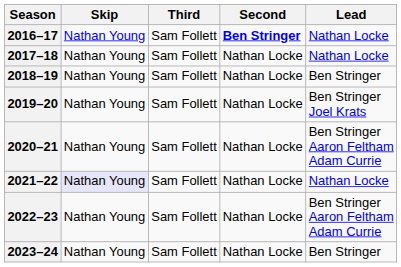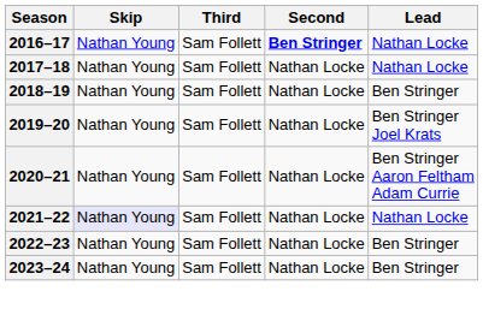 <table class="wikitable">
 <tr>
 <th scope="col">Season</th>
 <th scope="col">Skip</th>
 <th scope="col">Third</th>
 <th scope="col">Second</th>
 <th scope="col">Lead</th>
 </tr>
 <tr>
 <th scope="row">2016–17</th>
 <td><a href='#'>Nathan Young</a></td>
 <td>Sam Follett</td>
 <td><strong><a href='#'>Ben Stringer</a></strong></td>
 <td><a href='#'>Nathan Locke</a></td>
 </tr>
 <tr>
 <th scope="row">2017–18</th>
 <td>Nathan Young</td>
 <td>Sam Follett</td>
 <td>Nathan Locke</td>
 <td><a href='#'>Nathan Locke</a></td>
 </tr>
 <tr>
 <th scope="row">2018–19</th>
 <td>Nathan Young</td>
 <td>Sam Follett</td>
 <td>Nathan Locke</td>
 <td>Ben Stringer</td>
 </tr>
 <tr>
 <th scope="row">2019–20</th>
 <td>Nathan Young</td>
 <td>Sam Follett</td>
 <td>Nathan Locke</td>
 <td>Ben Stringer <br> <a href='#'>Joel Krats</a></td>
 </tr>
 <tr>
 <th scope="row">2020–21</th>
 <td>Nathan Young</td>
 <td>Sam Follett</td>
 <td>Nathan Locke</td>
 <td>Ben Stringer <br> <a href='#'>Aaron Feltham</a> <br> <a href='#'>Adam Currie</a></td>
 </tr>
 <tr>
 <th scope="row">2021–22</th>
 <td style="background: lavender;">Nathan Young</td>
 <td>Sam Follett</td>
 <td>Nathan Locke</td>
 <td><a href='#'>Nathan Locke</a></td>
 </tr>
 <tr>
 <th scope="row">2022–23</th>
 <td>Nathan Young</td>
 <td>Sam Follett</td>
 <td>Nathan Locke</td>
-<td>Ben Stringer <br> <a href='#'>Aaron Feltham</a> <br> <a href='#'>Adam Currie</a></td>
+<td>Ben Stringer</td>
 </tr>
 <tr>
 <th scope="row">2023–24</th>
 <td>Nathan Young</td>
 <td>Sam Follett</td>
 <td>Nathan Locke</td>
 <td>Ben Stringer</td>
 </tr>
 </table>
